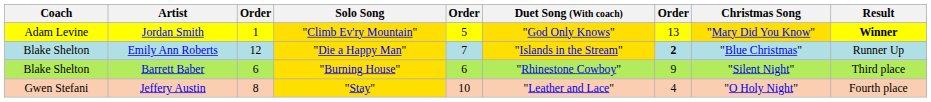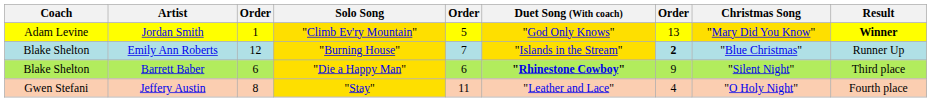 <table class="wikitable" style="text-align:center; width:100%;">
 <tr>
 <th scope="col" width="12%">Coach</th>
 <th scope="col" width="15%">Artist</th>
 <th scope="col" width="02%">Order</th>
 <th scope="col" width="20%">Solo Song</th>
 <th scope="col" width="02%">Order</th>
 <th scope="col" width="20%">Duet Song <small>(With coach)</small></th>
 <th scope="col" width="02%">Order</th>
 <th scope="col" width="16%">Christmas Song</th>
 <th scope="col" width="12%">Result</th>
 </tr>
 <tr bgcolor=yellow>
 <td>Adam Levine</td>
 <td><a href='#'>Jordan Smith</a></td>
 <td scope="row">1</td>
 <td style="background:#fedf00;">"<a href='#'>Climb Ev'ry Mountain</a>"</td>
 <td scope="row">5</td>
 <td style="background:#fedf00;">"<a href='#'>God Only Knows</a>"</td>
 <td scope="row">13</td>
 <td style="background:#fedf00;">"<a href='#'>Mary Did You Know</a>"</td>
 <td><strong>Winner</strong></td>
 </tr>
 <tr bgcolor=#B0E0E6>
 <td>Blake Shelton</td>
 <td><a href='#'>Emily Ann Roberts</a></td>
 <td scope="row">12</td>
-<td style="background:#fedf00;">"<a href='#'>Die a Happy Man</a>"</td>
+<td style="background:#fedf00;">"<a href='#'>Burning House</a>"</td>
 <td scope="row">7</td>
 <td style="background:#fedf00;">"<a href='#'>Islands in the Stream</a>"</td>
 <td scope="row"><strong>2</strong></td>
 <td>"<a href='#'>Blue Christmas</a>"</td>
 <td>Runner Up</td>
 </tr>
 <tr bgcolor=#B2EC5D>
 <td>Blake Shelton</td>
 <td><a href='#'>Barrett Baber</a></td>
 <td scope="row">6</td>
-<td style="background:#fedf00;">"<a href='#'>Burning House</a>"</td>
+<td style="background:#fedf00;">"<a href='#'>Die a Happy Man</a>"</td>
 <td scope="row">6</td>
-<td>"<a href='#'>Rhinestone Cowboy</a>"</td>
+<td><strong>"<a href='#'>Rhinestone Cowboy</a>"</strong></td>
 <td scope="row">9</td>
 <td>"<a href='#'>Silent Night</a>"</td>
 <td>Third place</td>
 </tr>
 <tr bgcolor=#FBCEB1>
 <td>Gwen Stefani</td>
 <td><a href='#'>Jeffery Austin</a></td>
 <td scope="row">8</td>
 <td style="background:#fedf00;">"<a href='#'>Stay</a>"</td>
-<td scope="row">10</td>
+<td scope="row">11</td>
 <td>"<a href='#'>Leather and Lace</a>"</td>
 <td scope="row">4</td>
 <td>"<a href='#'>O Holy Night</a>"</td>
 <td>Fourth place</td>
 </tr>
 </table>
